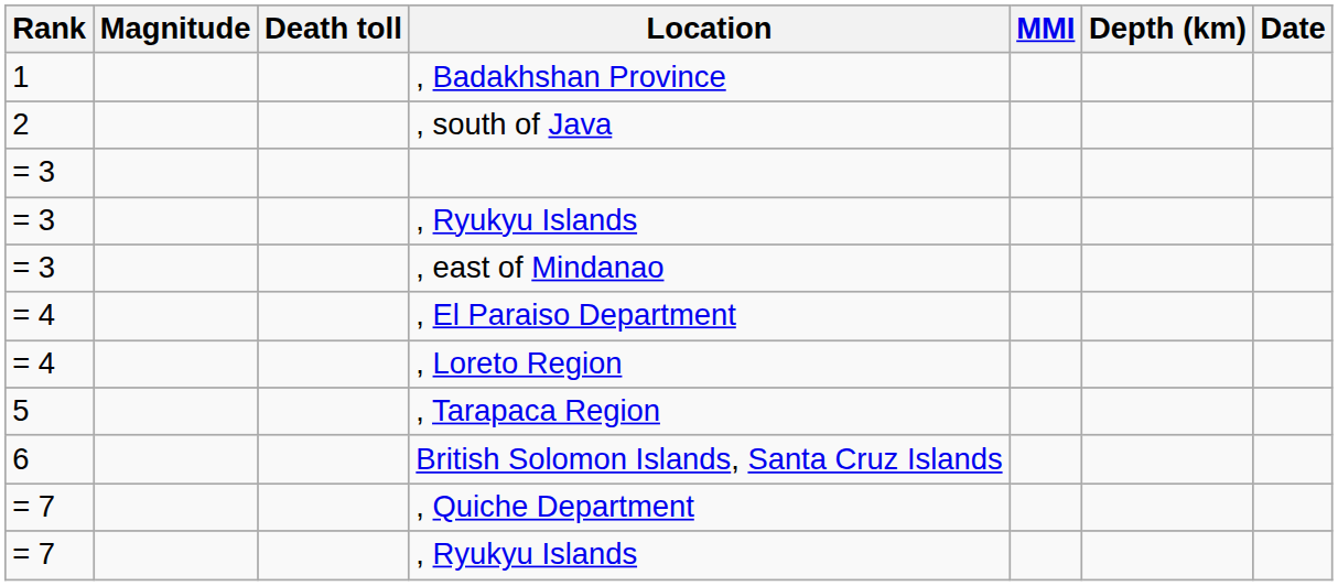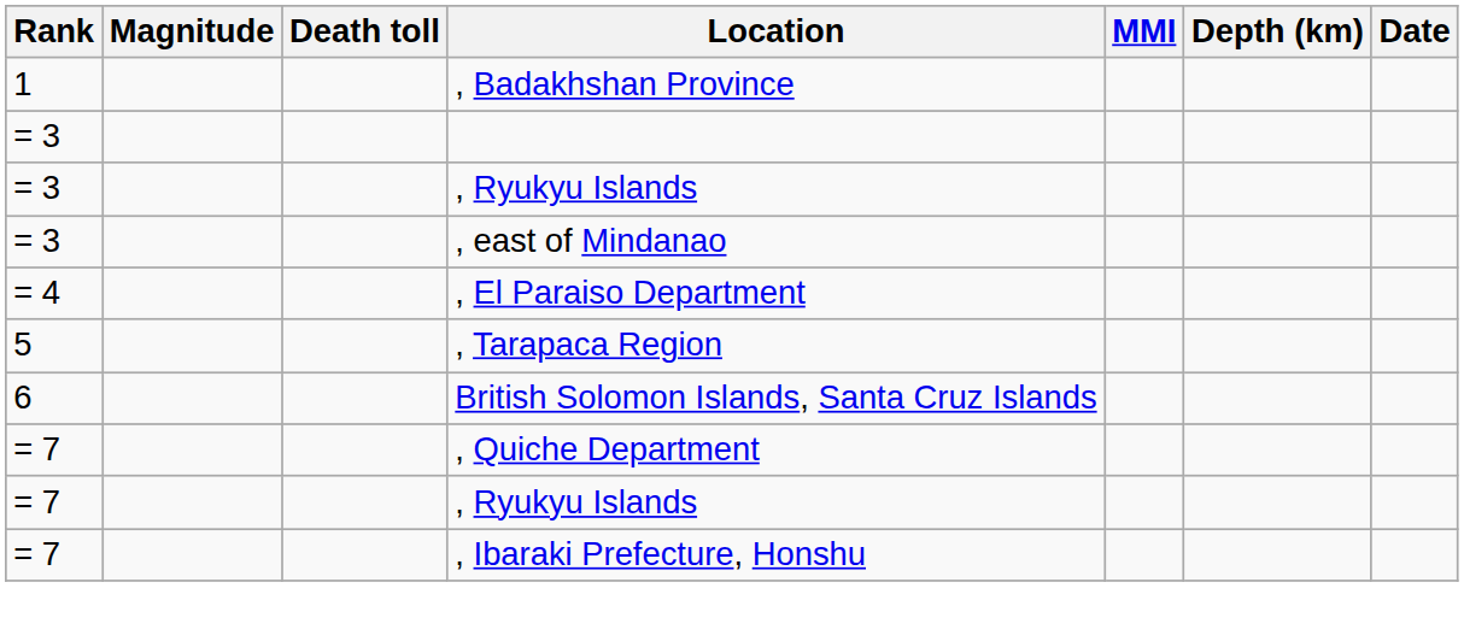 <table class="sortable wikitable" style="font-size:100%;">
 <tr>
 <th>Rank</th>
 <th>Magnitude</th>
 <th>Death toll</th>
 <th>Location</th>
 <th><a href='#'>MMI</a></th>
 <th>Depth (km)</th>
 <th>Date</th>
 </tr>
 <tr>
 <td>1</td>
 <td></td>
 <td></td>
 <td>, <a href='#'>Badakhshan Province</a></td>
-<td></td>
-<td></td>
-<td></td>
-</tr>
-<tr>
-<td>2</td>
-<td></td>
-<td></td>
-<td>, south of <a href='#'>Java</a></td>
 <td></td>
 <td></td>
 <td></td>
 </tr>
 <tr>
 <td>= 3</td>
 <td></td>
 <td></td>
 <td></td>
 <td></td>
 <td></td>
 <td></td>
 </tr>
 <tr>
 <td>= 3</td>
 <td></td>
 <td></td>
 <td>, <a href='#'>Ryukyu Islands</a></td>
 <td></td>
 <td></td>
 <td></td>
 </tr>
 <tr>
 <td>= 3</td>
 <td></td>
 <td></td>
 <td>, east of <a href='#'>Mindanao</a></td>
 <td></td>
 <td></td>
 <td></td>
 </tr>
 <tr>
 <td>= 4</td>
 <td></td>
 <td></td>
 <td>, <a href='#'>El Paraiso Department</a></td>
 <td></td>
 <td></td>
 <td></td>
 </tr>
 <tr>
-<td>= 4</td>
-<td></td>
-<td></td>
-<td>, <a href='#'>Loreto Region</a></td>
-<td></td>
-<td></td>
-<td></td>
-</tr>
-<tr>
 <td>5</td>
 <td></td>
 <td></td>
 <td>, <a href='#'>Tarapaca Region</a></td>
 <td></td>
 <td></td>
 <td></td>
 </tr>
 <tr>
 <td>6</td>
 <td></td>
 <td></td>
 <td> <a href='#'>British Solomon Islands</a>, <a href='#'>Santa Cruz Islands</a></td>
 <td></td>
 <td></td>
 <td></td>
 </tr>
 <tr>
 <td>= 7</td>
 <td></td>
 <td></td>
 <td>, <a href='#'>Quiche Department</a></td>
 <td></td>
 <td></td>
 <td></td>
 </tr>
 <tr>
 <td>= 7</td>
 <td></td>
 <td></td>
 <td>, <a href='#'>Ryukyu Islands</a></td>
 <td></td>
 <td></td>
 <td></td>
 </tr>
+<tr>
+<td>= 7</td>
+<td></td>
+<td></td>
+<td>, <a href='#'>Ibaraki Prefecture</a>, <a href='#'>Honshu</a></td>
+<td></td>
+<td></td>
+<td></td>
+</tr>
 </table>
